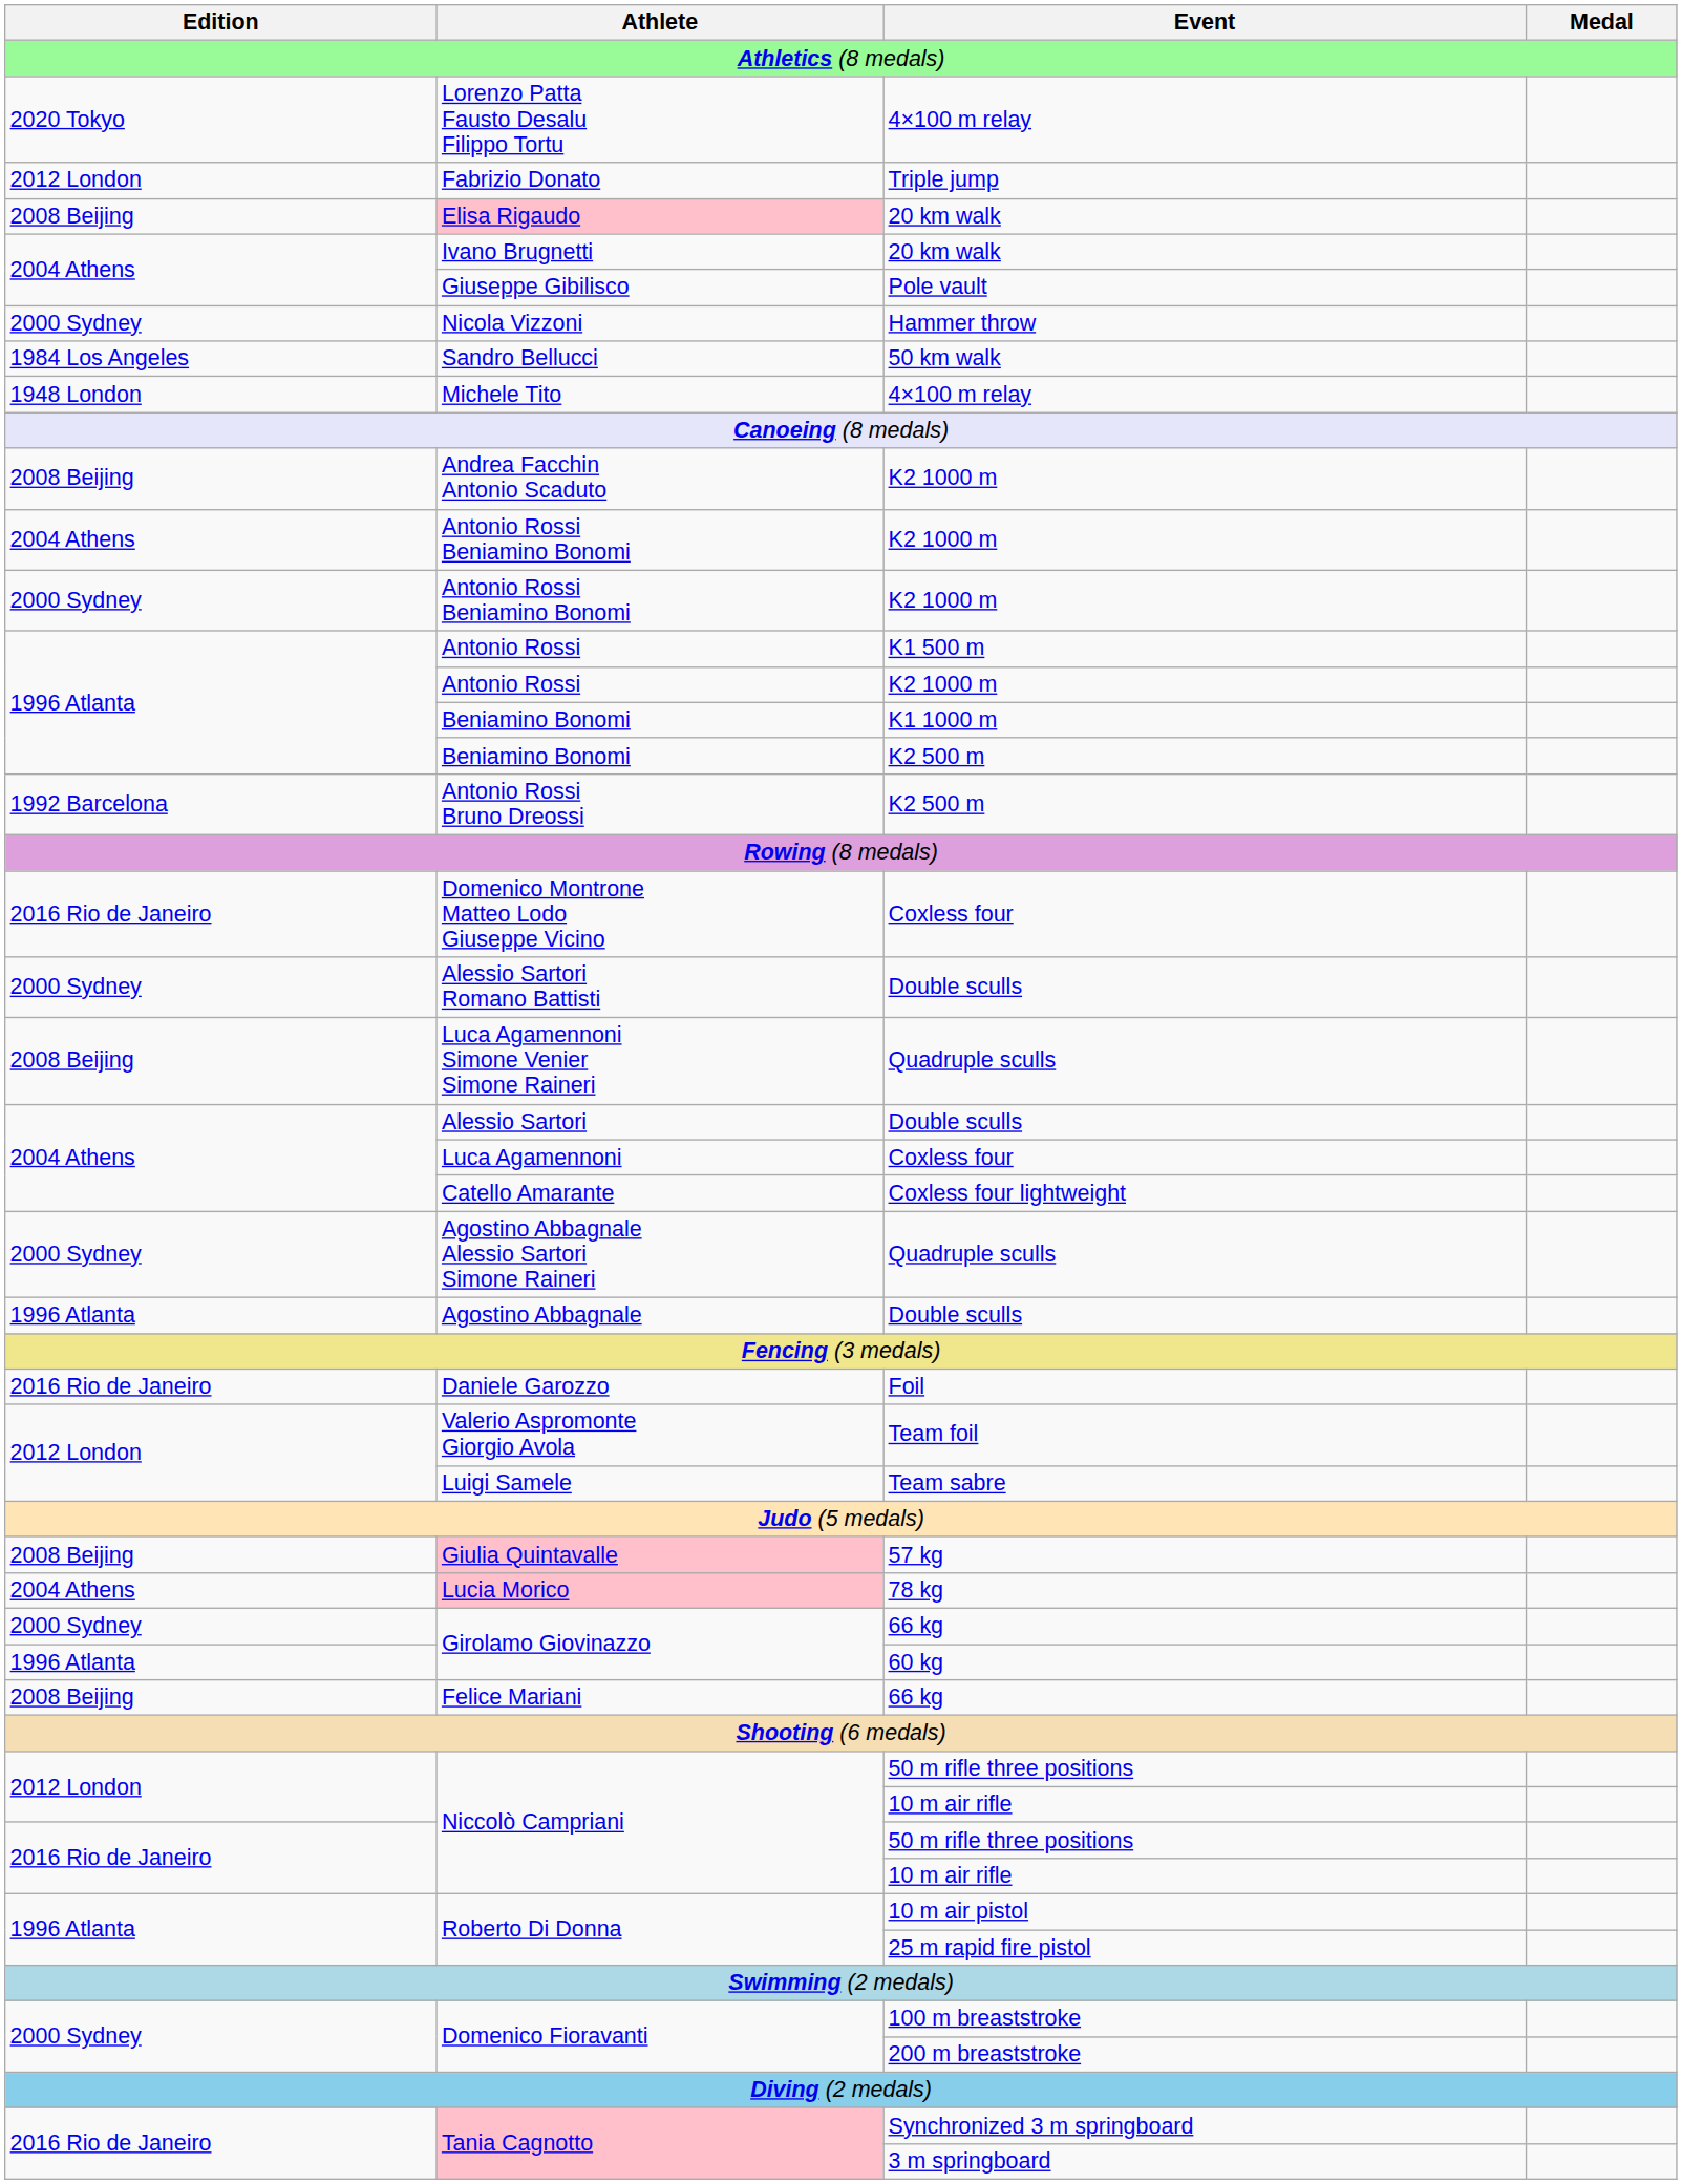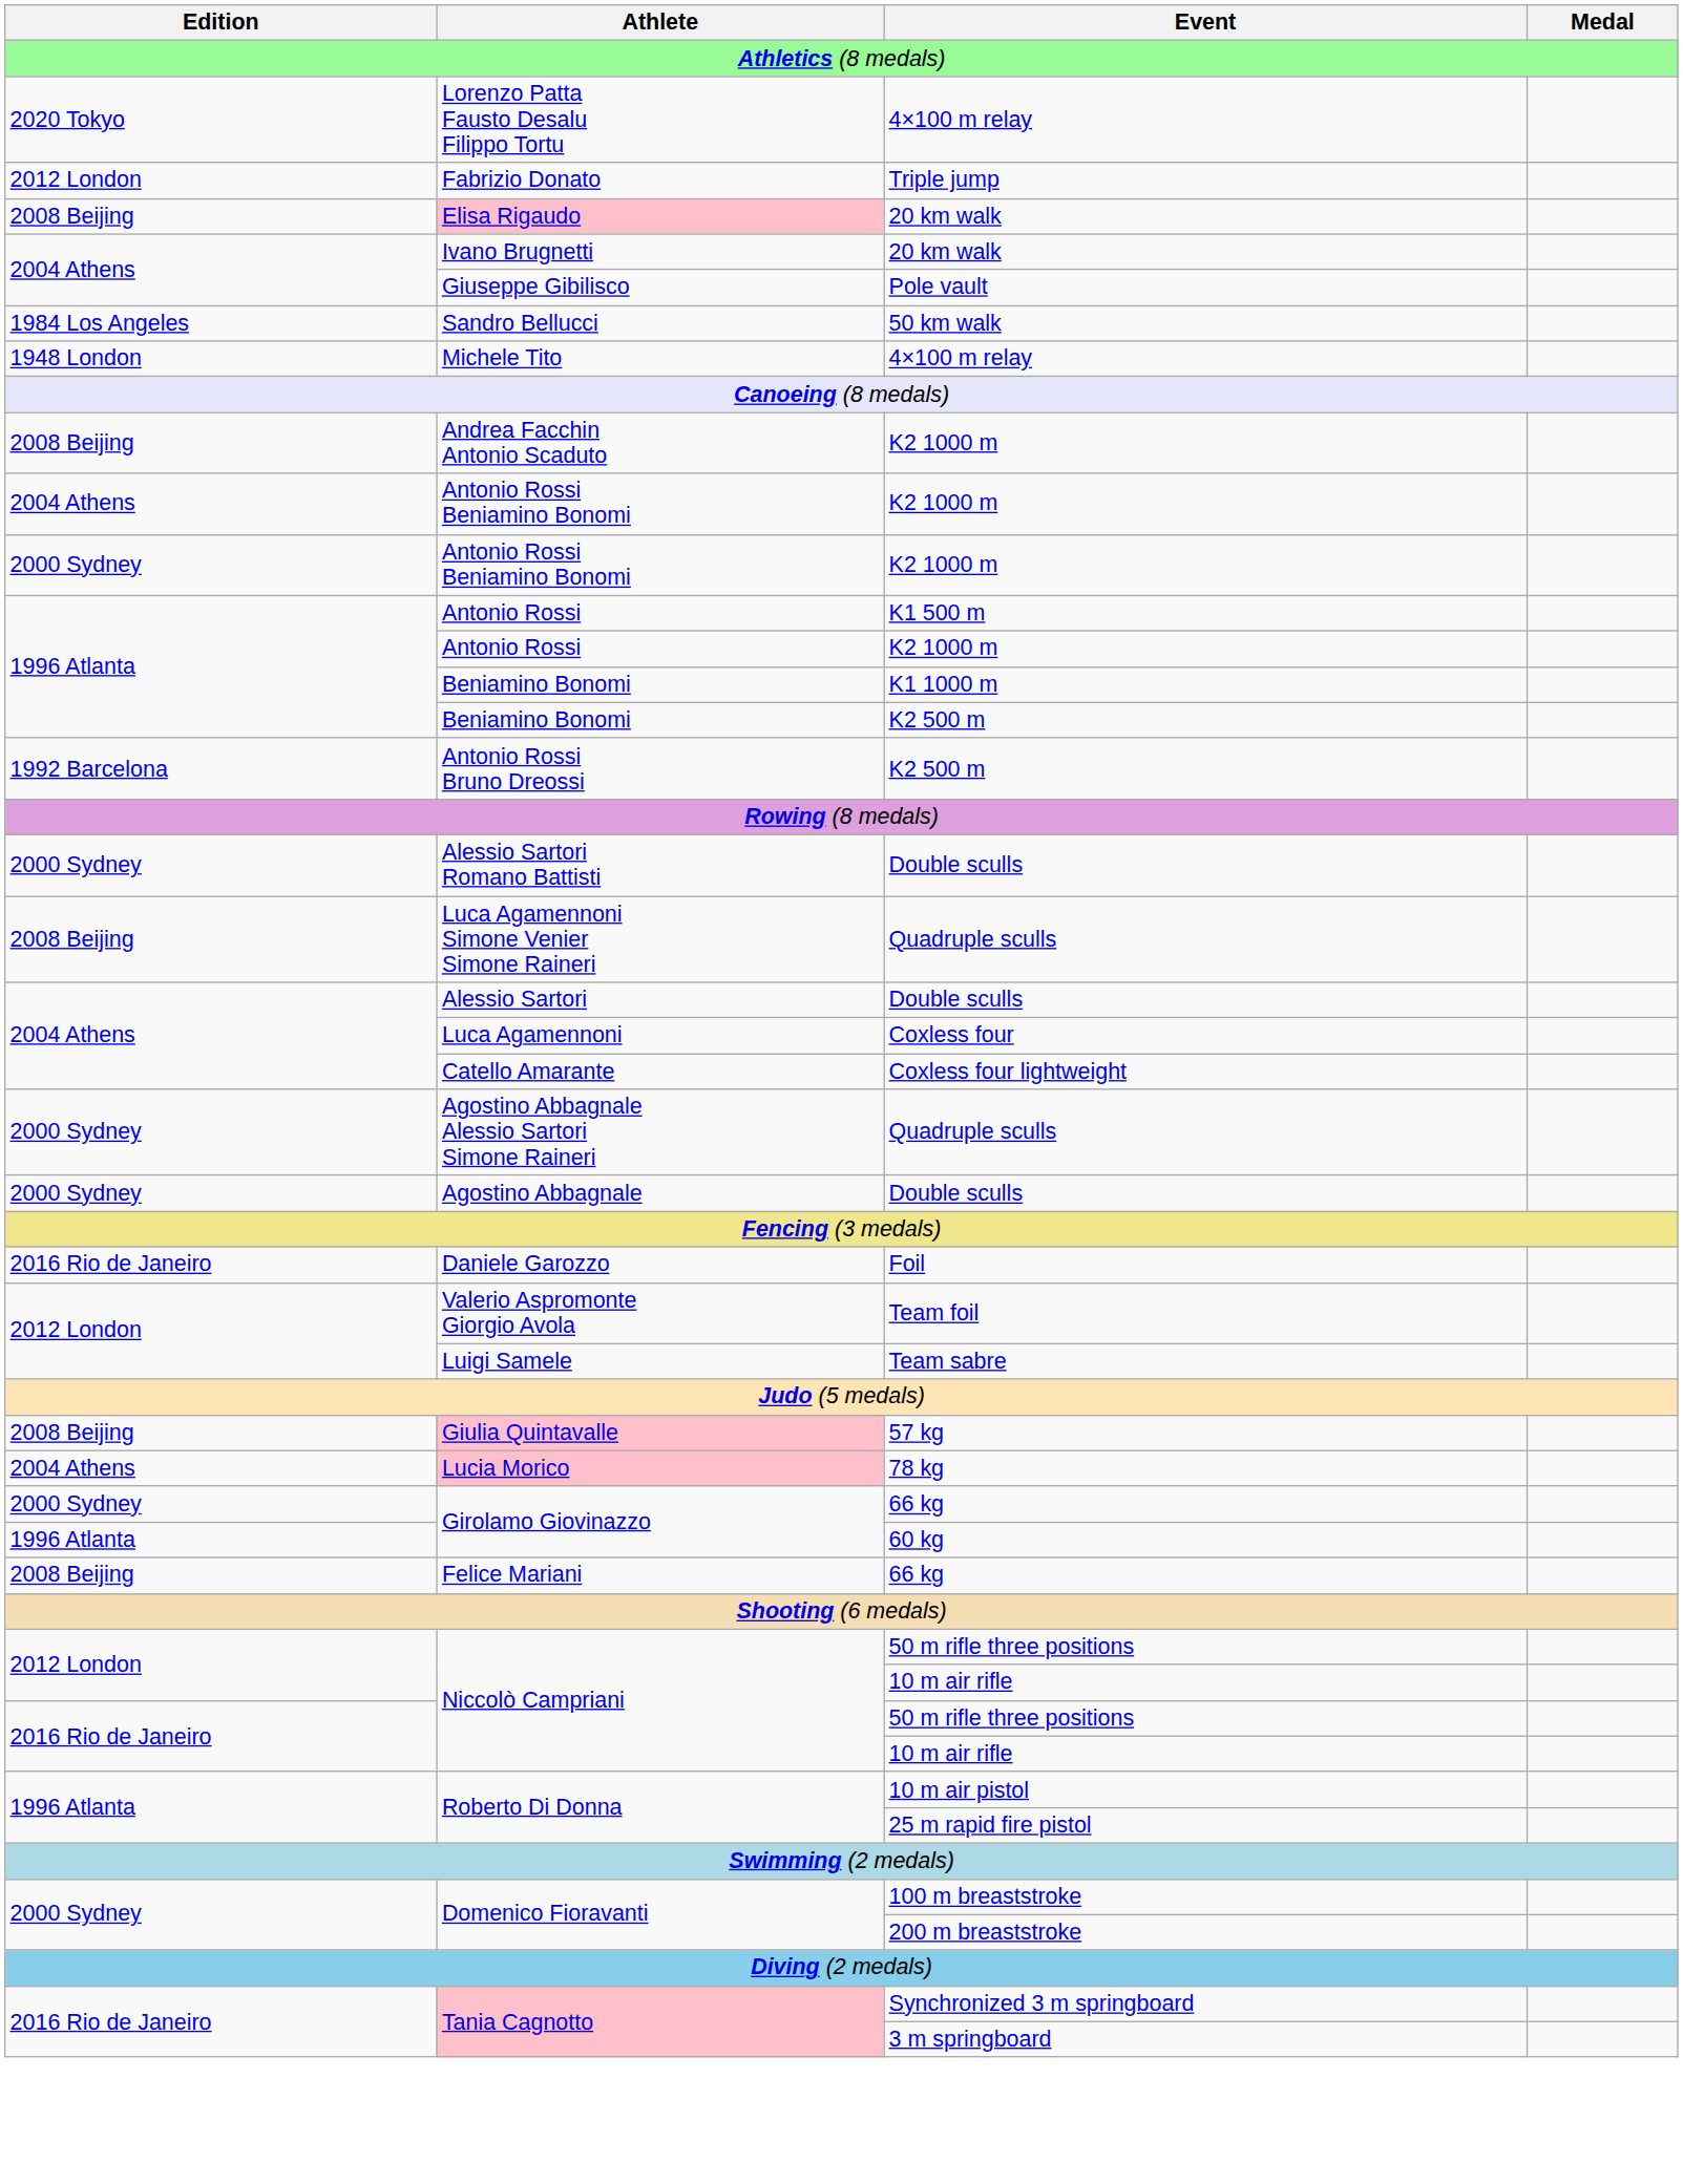 <table class="wikitable sortable" width=60% style="font-size:100%; text-align:left;">
 <tr>
 <th>Edition</th>
 <th>Athlete</th>
 <th>Event</th>
 <th>Medal</th>
 </tr>
 <tr>
 <td bgcolor=palegreen align=center colspan=4><strong><em><a href='#'>Athletics</a></em></strong> <em>(8 medals)</em></td>
 </tr>
 <tr>
 <td><a href='#'>2020 Tokyo</a></td>
 <td><a href='#'>Lorenzo Patta</a><br><a href='#'>Fausto Desalu</a><br><a href='#'>Filippo Tortu</a></td>
 <td><a href='#'>4×100 m relay</a></td>
 <td></td>
 </tr>
 <tr>
 <td><a href='#'>2012 London</a></td>
 <td><a href='#'>Fabrizio Donato</a></td>
 <td><a href='#'>Triple jump</a></td>
 <td></td>
 </tr>
 <tr>
 <td><a href='#'>2008 Beijing</a></td>
 <td bgcolor=pink><a href='#'>Elisa Rigaudo</a></td>
 <td><a href='#'>20 km walk</a></td>
 <td></td>
 </tr>
 <tr>
 <td rowspan=2><a href='#'>2004 Athens</a></td>
 <td><a href='#'>Ivano Brugnetti</a></td>
 <td><a href='#'>20 km walk</a></td>
 <td></td>
 </tr>
 <tr>
 <td><a href='#'>Giuseppe Gibilisco</a></td>
 <td><a href='#'>Pole vault</a></td>
-<td></td>
-</tr>
-<tr>
-<td><a href='#'>2000 Sydney</a></td>
-<td><a href='#'>Nicola Vizzoni</a></td>
-<td><a href='#'>Hammer throw</a></td>
 <td></td>
 </tr>
 <tr>
 <td><a href='#'>1984 Los Angeles</a></td>
 <td><a href='#'>Sandro Bellucci</a></td>
 <td><a href='#'>50 km walk</a></td>
 <td></td>
 </tr>
 <tr>
 <td><a href='#'>1948 London</a></td>
 <td><a href='#'>Michele Tito</a></td>
 <td><a href='#'>4×100 m relay</a></td>
 <td></td>
 </tr>
 <tr>
 <td bgcolor=Lavender align=center colspan=4><strong><em><a href='#'>Canoeing</a></em></strong> <em>(8 medals)</em></td>
 </tr>
 <tr>
 <td><a href='#'>2008 Beijing</a></td>
 <td><a href='#'>Andrea Facchin</a><br><a href='#'>Antonio Scaduto</a></td>
 <td><a href='#'>K2 1000 m</a></td>
 <td></td>
 </tr>
 <tr>
 <td><a href='#'>2004 Athens</a></td>
 <td><a href='#'>Antonio Rossi</a><br><a href='#'>Beniamino Bonomi</a></td>
 <td><a href='#'>K2 1000 m</a></td>
 <td></td>
 </tr>
 <tr>
 <td><a href='#'>2000 Sydney</a></td>
 <td><a href='#'>Antonio Rossi</a><br><a href='#'>Beniamino Bonomi</a></td>
 <td><a href='#'>K2 1000 m</a></td>
 <td></td>
 </tr>
 <tr>
 <td rowspan=4><a href='#'>1996 Atlanta</a></td>
 <td><a href='#'>Antonio Rossi</a></td>
 <td><a href='#'>K1 500 m</a></td>
 <td></td>
 </tr>
 <tr>
 <td><a href='#'>Antonio Rossi</a></td>
 <td><a href='#'>K2 1000 m</a></td>
 <td></td>
 </tr>
 <tr>
 <td><a href='#'>Beniamino Bonomi</a></td>
 <td><a href='#'>K1 1000 m</a></td>
 <td></td>
 </tr>
 <tr>
 <td><a href='#'>Beniamino Bonomi</a></td>
 <td><a href='#'>K2 500 m</a></td>
 <td></td>
 </tr>
 <tr>
 <td><a href='#'>1992 Barcelona</a></td>
 <td><a href='#'>Antonio Rossi</a><br><a href='#'>Bruno Dreossi</a></td>
 <td><a href='#'>K2 500 m</a></td>
 <td></td>
 </tr>
 <tr>
 <td bgcolor=plum align=center colspan=4><strong><em><a href='#'>Rowing</a></em></strong> <em>(8 medals)</em></td>
 </tr>
 <tr>
-<td><a href='#'>2016 Rio de Janeiro</a></td>
-<td><a href='#'>Domenico Montrone</a><br><a href='#'>Matteo Lodo</a><br><a href='#'>Giuseppe Vicino</a></td>
-<td><a href='#'>Coxless four</a></td>
-<td></td>
-</tr>
-<tr>
 <td><a href='#'>2000 Sydney</a></td>
 <td><a href='#'>Alessio Sartori</a><br><a href='#'>Romano Battisti</a></td>
 <td><a href='#'>Double sculls</a></td>
 <td></td>
 </tr>
 <tr>
 <td><a href='#'>2008 Beijing</a></td>
 <td><a href='#'>Luca Agamennoni</a><br><a href='#'>Simone Venier</a><br><a href='#'>Simone Raineri</a></td>
 <td><a href='#'>Quadruple sculls</a></td>
 <td></td>
 </tr>
 <tr>
 <td rowspan=3><a href='#'>2004 Athens</a></td>
 <td><a href='#'>Alessio Sartori</a></td>
 <td><a href='#'>Double sculls</a></td>
 <td></td>
 </tr>
 <tr>
 <td><a href='#'>Luca Agamennoni</a></td>
 <td><a href='#'>Coxless four</a></td>
 <td></td>
 </tr>
 <tr>
 <td><a href='#'>Catello Amarante</a></td>
 <td><a href='#'>Coxless four lightweight</a></td>
 <td></td>
 </tr>
 <tr>
 <td><a href='#'>2000 Sydney</a></td>
 <td><a href='#'>Agostino Abbagnale</a><br><a href='#'>Alessio Sartori</a><br><a href='#'>Simone Raineri</a></td>
 <td><a href='#'>Quadruple sculls</a></td>
 <td></td>
 </tr>
 <tr>
-<td><a href='#'>1996 Atlanta</a></td>
+<td><a href='#'>2000 Sydney</a></td>
 <td><a href='#'>Agostino Abbagnale</a></td>
 <td><a href='#'>Double sculls</a></td>
 <td></td>
 </tr>
 <tr>
 <td bgcolor=khaki align=center colspan=4><strong><em><a href='#'>Fencing</a></em></strong> <em>(3 medals)</em></td>
 </tr>
 <tr>
 <td><a href='#'>2016 Rio de Janeiro</a></td>
 <td><a href='#'>Daniele Garozzo</a></td>
 <td><a href='#'>Foil</a></td>
 <td></td>
 </tr>
 <tr>
 <td rowspan=2><a href='#'>2012 London</a></td>
 <td><a href='#'>Valerio Aspromonte</a><br><a href='#'>Giorgio Avola</a></td>
 <td><a href='#'>Team foil</a></td>
 <td></td>
 </tr>
 <tr>
 <td><a href='#'>Luigi Samele</a></td>
 <td><a href='#'>Team sabre</a></td>
 <td></td>
 </tr>
 <tr>
 <td bgcolor=Moccasin align=center colspan=4><strong><em><a href='#'>Judo</a></em></strong> <em>(5 medals)</em></td>
 </tr>
 <tr>
 <td><a href='#'>2008 Beijing</a></td>
 <td bgcolor=pink><a href='#'>Giulia Quintavalle</a></td>
 <td><a href='#'>57 kg</a></td>
 <td></td>
 </tr>
 <tr>
 <td><a href='#'>2004 Athens</a></td>
 <td bgcolor=pink><a href='#'>Lucia Morico</a></td>
 <td><a href='#'>78 kg</a></td>
 <td></td>
 </tr>
 <tr>
 <td><a href='#'>2000 Sydney</a></td>
 <td rowspan=2><a href='#'>Girolamo Giovinazzo</a></td>
 <td><a href='#'>66 kg</a></td>
 <td></td>
 </tr>
 <tr>
 <td><a href='#'>1996 Atlanta</a></td>
 <td><a href='#'>60 kg</a></td>
 <td></td>
 </tr>
 <tr>
 <td><a href='#'>2008 Beijing</a></td>
 <td><a href='#'>Felice Mariani</a></td>
 <td><a href='#'>66 kg</a></td>
 <td></td>
 </tr>
 <tr>
 <td bgcolor=Wheat align=center colspan=4><strong><em><a href='#'>Shooting</a></em></strong> <em>(6 medals)</em></td>
 </tr>
 <tr>
 <td rowspan=2><a href='#'>2012 London</a></td>
 <td rowspan=4><a href='#'>Niccolò Campriani</a></td>
 <td><a href='#'>50 m rifle three positions</a></td>
 <td></td>
 </tr>
 <tr>
 <td><a href='#'>10 m air rifle</a></td>
 <td></td>
 </tr>
 <tr>
 <td rowspan=2><a href='#'>2016 Rio de Janeiro</a></td>
 <td><a href='#'>50 m rifle three positions</a></td>
 <td></td>
 </tr>
 <tr>
 <td><a href='#'>10 m air rifle</a></td>
 <td></td>
 </tr>
 <tr>
 <td rowspan=2><a href='#'>1996 Atlanta</a></td>
 <td rowspan=2><a href='#'>Roberto Di Donna</a></td>
 <td><a href='#'>10 m air pistol</a></td>
 <td></td>
 </tr>
 <tr>
 <td><a href='#'>25 m rapid fire pistol</a></td>
 <td></td>
 </tr>
 <tr>
 <td bgcolor=lightblue align=center colspan=4><strong><em><a href='#'>Swimming</a></em></strong> <em>(2 medals)</em></td>
 </tr>
 <tr>
 <td rowspan=2><a href='#'>2000 Sydney</a></td>
 <td rowspan=2><a href='#'>Domenico Fioravanti</a></td>
 <td><a href='#'>100 m breaststroke</a></td>
 <td></td>
 </tr>
 <tr>
 <td><a href='#'>200 m breaststroke</a></td>
 <td></td>
 </tr>
 <tr>
 <td bgcolor=SkyBlue align=center colspan=4><strong><em><a href='#'>Diving</a></em></strong> <em>(2 medals)</em></td>
 </tr>
 <tr>
 <td rowspan=2><a href='#'>2016 Rio de Janeiro</a></td>
 <td rowspan=2 bgcolor=pink><a href='#'>Tania Cagnotto</a></td>
 <td><a href='#'>Synchronized 3 m springboard</a></td>
 <td></td>
 </tr>
 <tr>
 <td><a href='#'>3 m springboard</a></td>
 <td></td>
 </tr>
 </table>
